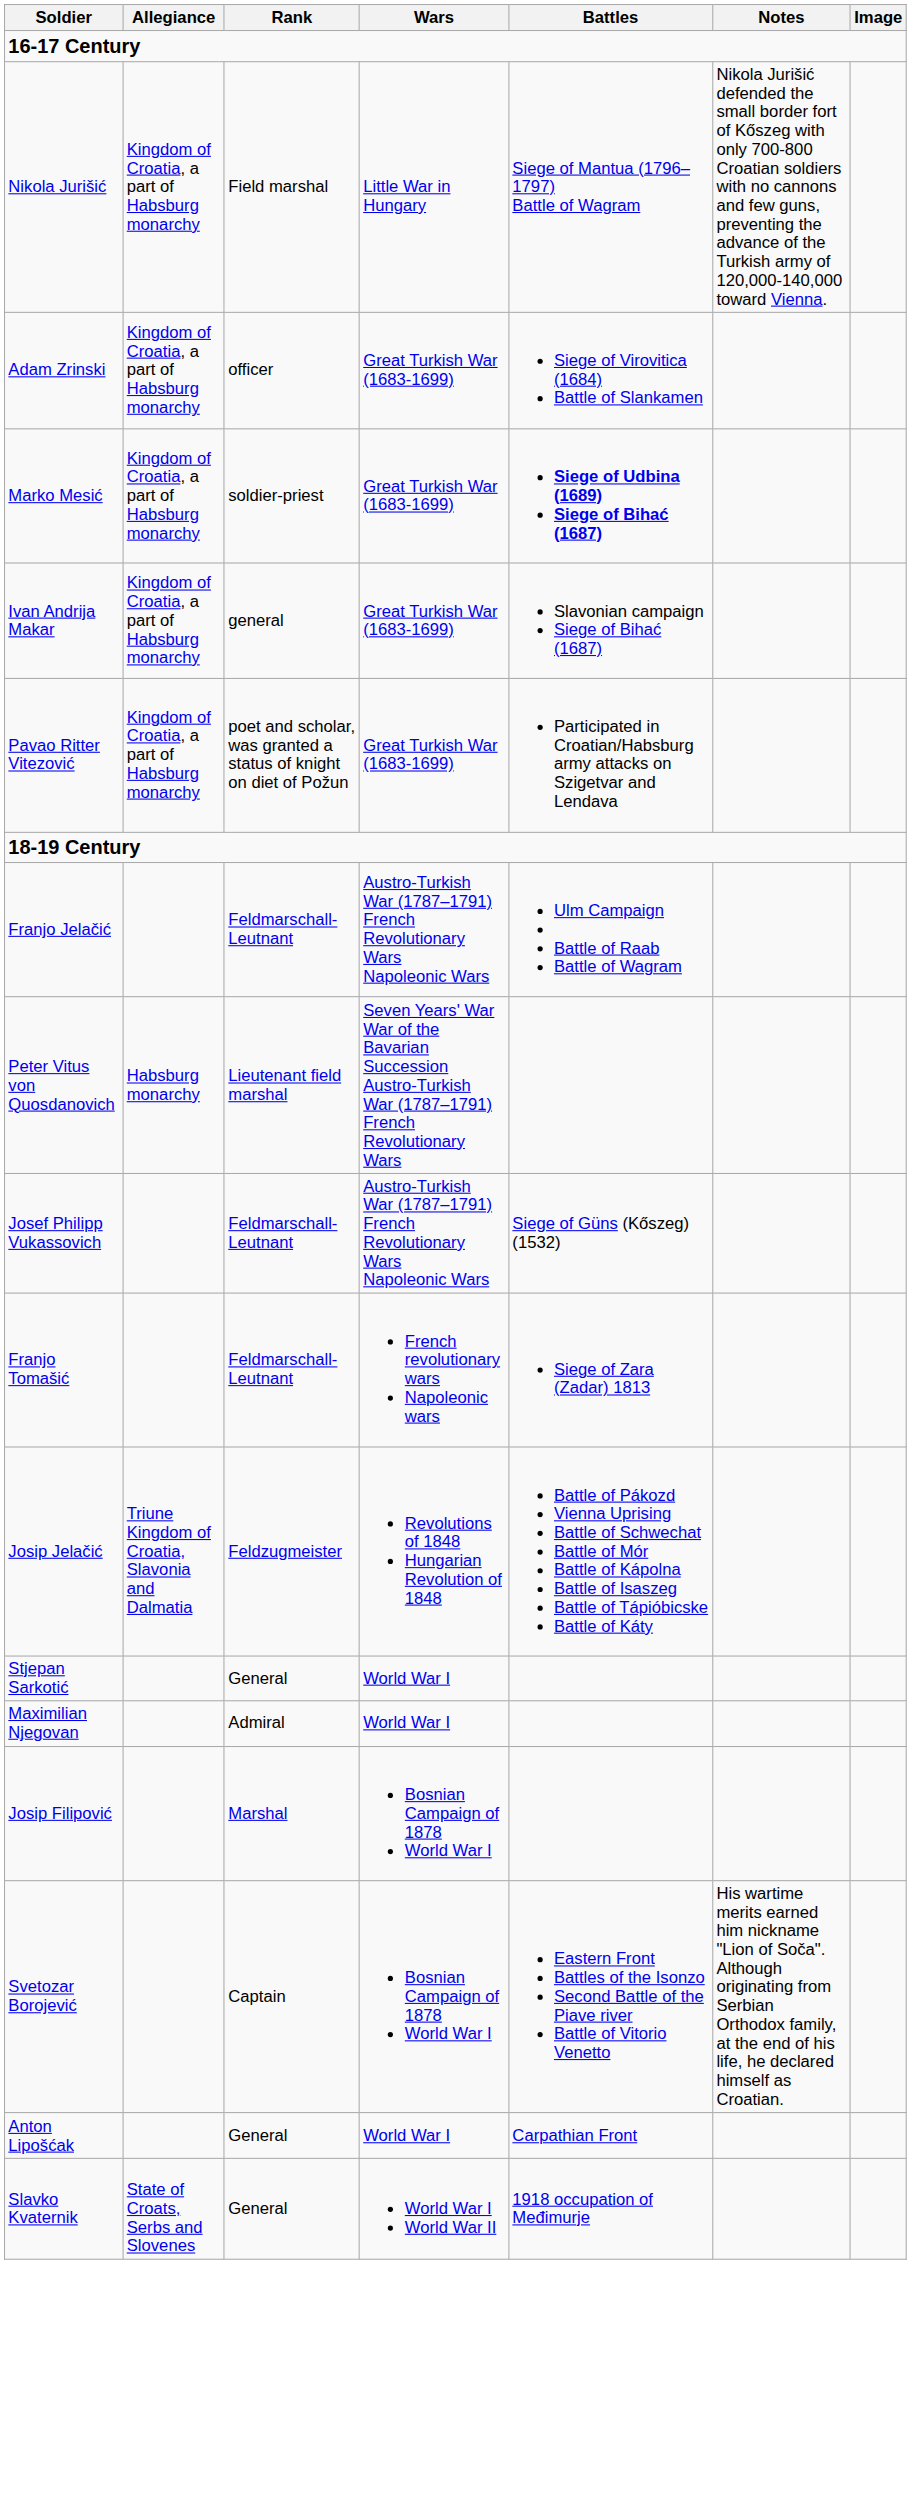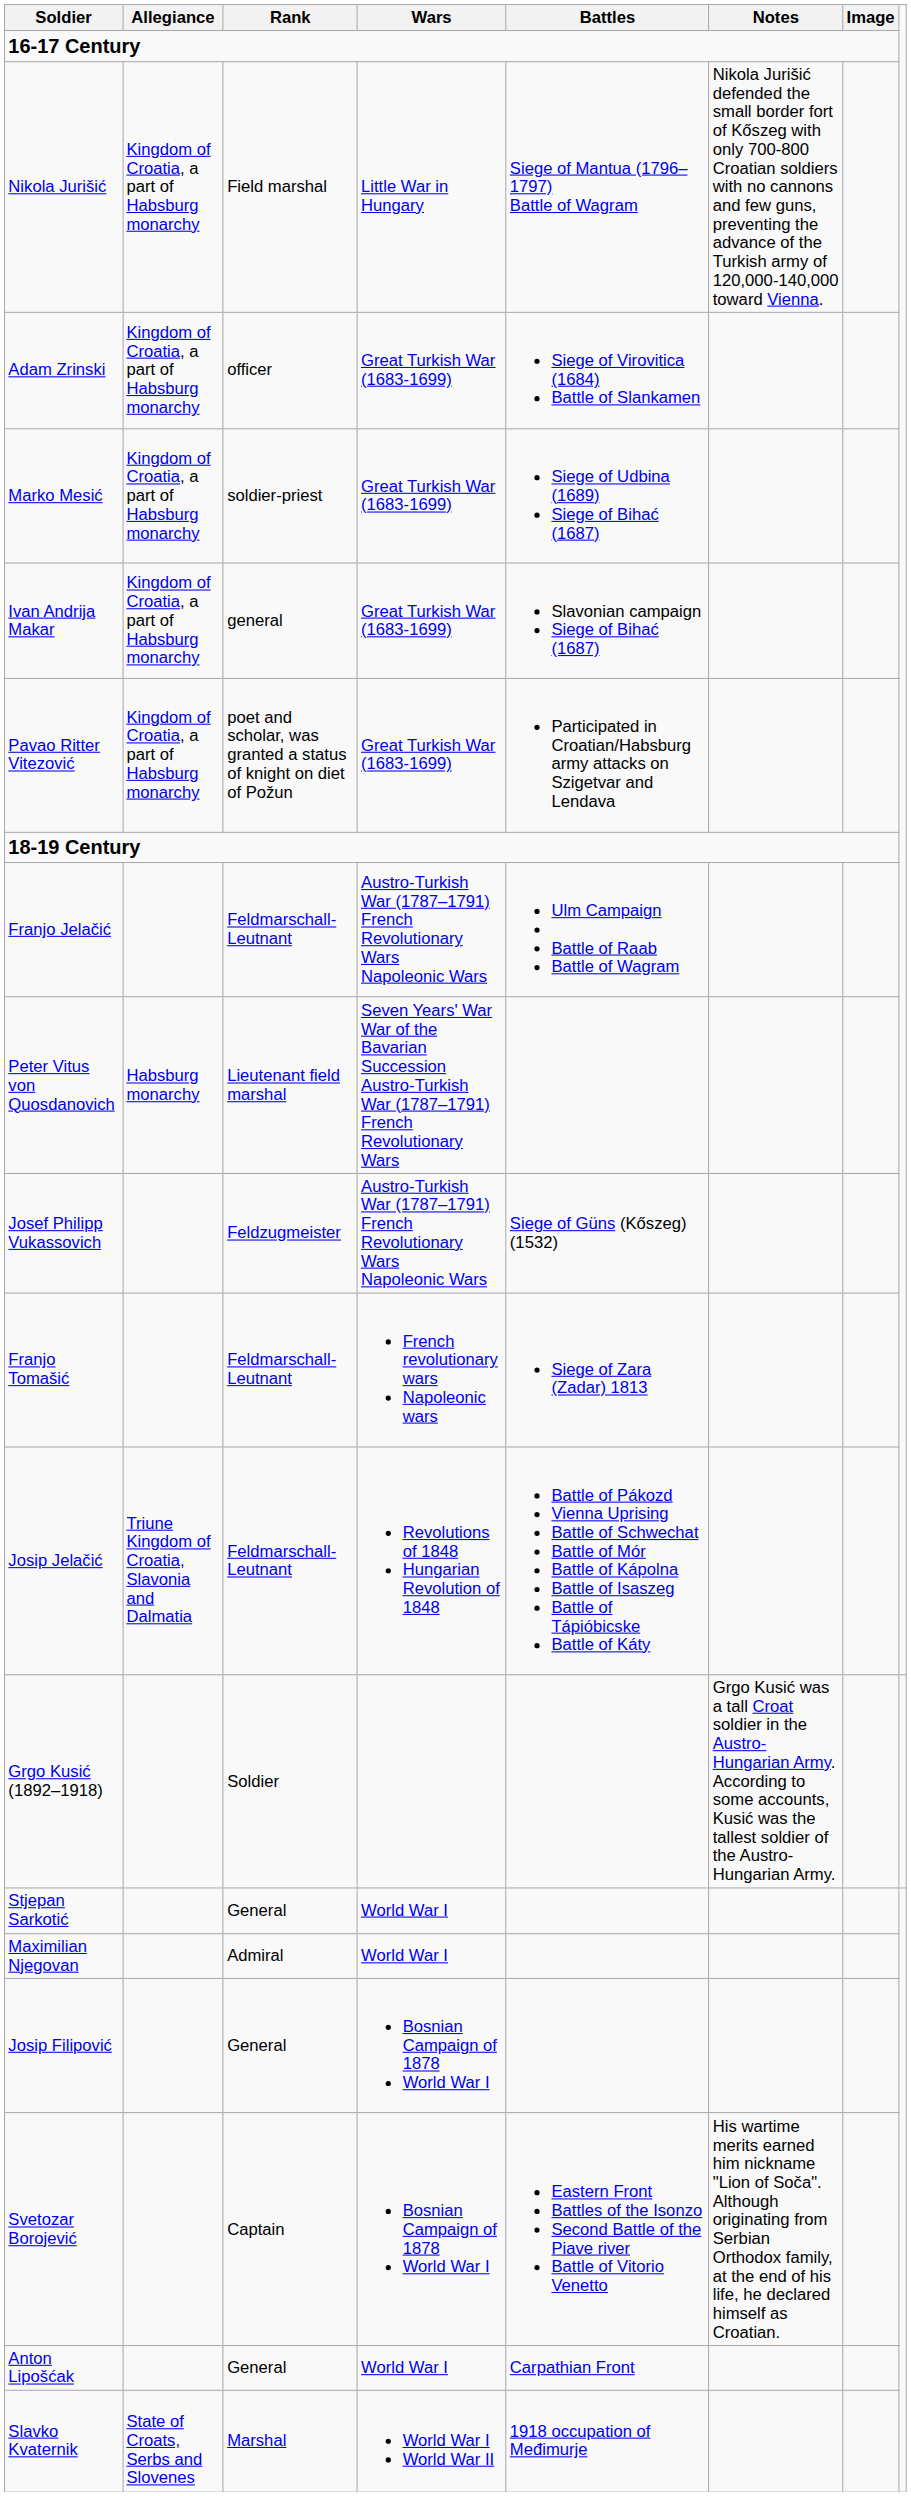 <table class="wikitable sortable">
 <tr>
 <th>Soldier</th>
 <th>Allegiance</th>
 <th>Rank</th>
 <th>Wars</th>
 <th>Battles</th>
 <th>Notes</th>
 <th class="unsortable">Image</th>
 </tr>
 <tr>
 <td colspan="7"><strong><big>16-17 Century</big></strong></td>
 </tr>
 <tr>
 <td><a href='#'>Nikola Jurišić</a></td>
 <td><a href='#'>Kingdom of Croatia</a>, a part of <a href='#'>Habsburg monarchy</a></td>
 <td>Field marshal</td>
 <td><br><a href='#'>Little War in Hungary</a></td>
 <td><a href='#'>Siege of Mantua (1796–1797)</a><br><a href='#'>Battle of Wagram</a></td>
 <td>Nikola Jurišić defended the small border fort of Kőszeg with only 700-800 Croatian soldiers with no cannons and few guns, preventing the advance of the Turkish army of 120,000-140,000 toward <a href='#'>Vienna</a>.</td>
 <td></td>
 </tr>
 <tr>
 <td><a href='#'>Adam Zrinski</a></td>
 <td><a href='#'>Kingdom of Croatia</a>, a part of <a href='#'>Habsburg monarchy</a></td>
 <td>officer</td>
 <td><a href='#'>Great Turkish War (1683-1699)</a></td>
 <td><br><ul><li><a href='#'>Siege of Virovitica (1684)</a></li><li><a href='#'>Battle of Slankamen</a></li></ul></td>
 <td></td>
 <td></td>
 </tr>
 <tr>
 <td><a href='#'>Marko Mesić</a></td>
 <td><a href='#'>Kingdom of Croatia</a>, a part of <a href='#'>Habsburg monarchy</a></td>
 <td>soldier-priest</td>
 <td><a href='#'>Great Turkish War (1683-1699)</a></td>
-<td><strong><br><ul><li><a href='#'>Siege of Udbina (1689)</a></li><li><a href='#'>Siege of Bihać (1687)</a></li></ul></strong></td>
+<td><br><ul><li><a href='#'>Siege of Udbina (1689)</a></li><li><a href='#'>Siege of Bihać (1687)</a></li></ul></td>
 <td></td>
 <td></td>
 </tr>
 <tr>
 <td><a href='#'>Ivan Andrija Makar</a></td>
 <td><a href='#'>Kingdom of Croatia</a>, a part of <a href='#'>Habsburg monarchy</a></td>
 <td>general</td>
 <td><a href='#'>Great Turkish War (1683-1699)</a></td>
 <td><br><ul><li>Slavonian campaign</li><li><a href='#'>Siege of Bihać (1687)</a></li></ul></td>
 <td></td>
 <td></td>
 </tr>
 <tr>
 <td><a href='#'>Pavao Ritter Vitezović</a></td>
 <td><a href='#'>Kingdom of Croatia</a>, a part of <a href='#'>Habsburg monarchy</a></td>
 <td>poet and scholar, was granted a status of knight on diet of Požun</td>
 <td><a href='#'>Great Turkish War (1683-1699)</a></td>
 <td><br><ul><li>Participated in Croatian/Habsburg army attacks on Szigetvar and Lendava</li></ul></td>
 <td></td>
 <td></td>
 </tr>
 <tr>
 <td colspan="7"><strong><big>18-19 Century</big></strong></td>
 </tr>
 <tr>
 <td><a href='#'>Franjo Jelačić</a></td>
 <td></td>
 <td><a href='#'>Feldmarschall-Leutnant</a></td>
 <td><a href='#'>Austro-Turkish War (1787–1791)</a><br><a href='#'>French Revolutionary Wars</a><br><a href='#'>Napoleonic Wars</a></td>
 <td><br><ul><li><a href='#'>Ulm Campaign</a></li><li></li><li><a href='#'>Battle of Raab</a></li><li><a href='#'>Battle of Wagram</a></li></ul></td>
 <td></td>
 <td></td>
 </tr>
 <tr>
 <td><a href='#'>Peter Vitus von Quosdanovich</a></td>
 <td><a href='#'>Habsburg monarchy</a></td>
 <td><a href='#'>Lieutenant field marshal</a></td>
 <td><a href='#'>Seven Years' War</a><br><a href='#'>War of the Bavarian Succession</a><br><a href='#'>Austro-Turkish War (1787–1791)</a><br><a href='#'>French Revolutionary Wars</a></td>
 <td></td>
 <td></td>
 <td></td>
 </tr>
 <tr>
 <td><a href='#'>Josef Philipp Vukassovich</a></td>
 <td></td>
-<td><a href='#'>Feldmarschall-Leutnant</a></td>
+<td><a href='#'>Feldzugmeister</a></td>
 <td><a href='#'>Austro-Turkish War (1787–1791)</a><br><a href='#'>French Revolutionary Wars</a><br><a href='#'>Napoleonic Wars</a></td>
 <td><a href='#'>Siege of Güns</a> (Kőszeg) (1532)</td>
 <td></td>
 <td></td>
 </tr>
 <tr>
 <td><a href='#'>Franjo Tomašić</a></td>
 <td></td>
 <td><a href='#'>Feldmarschall-Leutnant</a></td>
 <td><br><ul><li><a href='#'>French revolutionary wars</a></li><li><a href='#'>Napoleonic wars</a></li></ul></td>
 <td><br><ul><li><a href='#'>Siege of Zara (Zadar) 1813</a></li></ul></td>
 <td></td>
 <td></td>
 </tr>
 <tr>
 <td><a href='#'>Josip Jelačić</a></td>
 <td><br><a href='#'>Triune Kingdom of Croatia, Slavonia and Dalmatia</a></td>
-<td><a href='#'>Feldzugmeister</a></td>
+<td><a href='#'>Feldmarschall-Leutnant</a></td>
 <td><br><ul><li><a href='#'>Revolutions of 1848</a></li><li><a href='#'>Hungarian Revolution of 1848</a></li></ul></td>
 <td><br><ul><li><a href='#'>Battle of Pákozd</a></li><li><a href='#'>Vienna Uprising</a></li><li><a href='#'>Battle of Schwechat</a></li><li><a href='#'>Battle of Mór</a></li><li><a href='#'>Battle of Kápolna</a></li><li><a href='#'>Battle of Isaszeg</a></li><li><a href='#'>Battle of Tápióbicske</a></li><li><a href='#'>Battle of Káty</a></li></ul></td>
+<td></td>
+<td></td>
+</tr>
+<tr>
+<td><a href='#'>Grgo Kusić</a> (1892–1918)</td>
+<td></td>
+<td>Soldier</td>
+<td></td>
+<td></td>
+<td>Grgo Kusić was a  tall <a href='#'>Croat</a> soldier in the <a href='#'>Austro-Hungarian Army</a>. According to some accounts, Kusić was the  tallest soldier of the Austro-Hungarian Army.</td>
 <td></td>
 <td></td>
 </tr>
 <tr>
 <td><a href='#'>Stjepan Sarkotić</a></td>
 <td></td>
 <td>General</td>
 <td><a href='#'>World War I</a></td>
 <td></td>
 <td></td>
 <td></td>
 </tr>
 <tr>
 <td><a href='#'>Maximilian Njegovan</a></td>
 <td></td>
 <td>Admiral</td>
 <td><a href='#'>World War I</a></td>
 <td></td>
 <td></td>
 <td></td>
 </tr>
 <tr>
 <td><a href='#'>Josip Filipović</a></td>
 <td></td>
-<td><a href='#'>Marshal</a></td>
+<td>General</td>
 <td><br><ul><li><a href='#'>Bosnian Campaign of 1878</a></li><li><a href='#'>World War I</a></li></ul></td>
 <td></td>
 <td></td>
 <td></td>
 </tr>
 <tr>
 <td><a href='#'>Svetozar Borojević</a></td>
 <td></td>
 <td>Captain</td>
 <td><br><ul><li><a href='#'>Bosnian Campaign of 1878</a></li><li><a href='#'>World War I</a></li></ul></td>
 <td><br><ul><li><a href='#'>Eastern Front</a></li><li><a href='#'>Battles of the Isonzo</a></li><li><a href='#'>Second Battle of the Piave river</a></li><li><a href='#'>Battle of Vitorio Venetto</a></li></ul></td>
 <td>His wartime merits earned him nickname "Lion of Soča". Although originating from Serbian Orthodox family, at the end of his life, he declared himself as Croatian.</td>
 <td></td>
 </tr>
 <tr>
 <td><a href='#'>Anton Lipošćak</a></td>
 <td></td>
 <td>General</td>
 <td><a href='#'>World War I</a></td>
 <td><a href='#'>Carpathian Front</a></td>
 <td></td>
 <td></td>
 </tr>
 <tr>
 <td><a href='#'>Slavko Kvaternik</a></td>
 <td><br><a href='#'>State of Croats, Serbs and Slovenes</a><br></td>
-<td>General</td>
+<td><a href='#'>Marshal</a></td>
 <td><br><ul><li><a href='#'>World War I</a></li><li><a href='#'>World War II</a></li></ul></td>
 <td><a href='#'>1918 occupation of Međimurje</a></td>
 <td></td>
 <td></td>
 </tr>
 </table>
